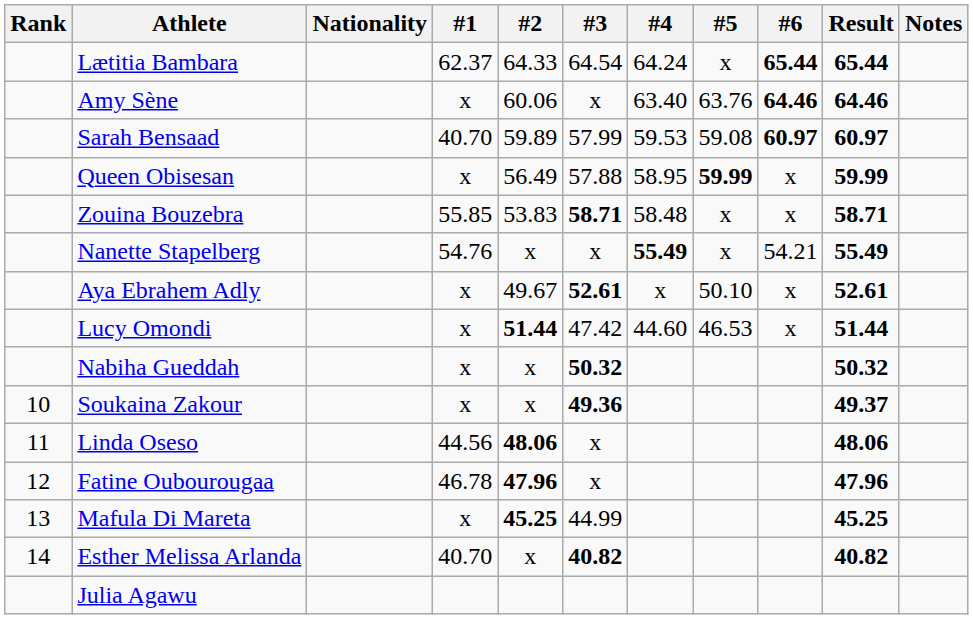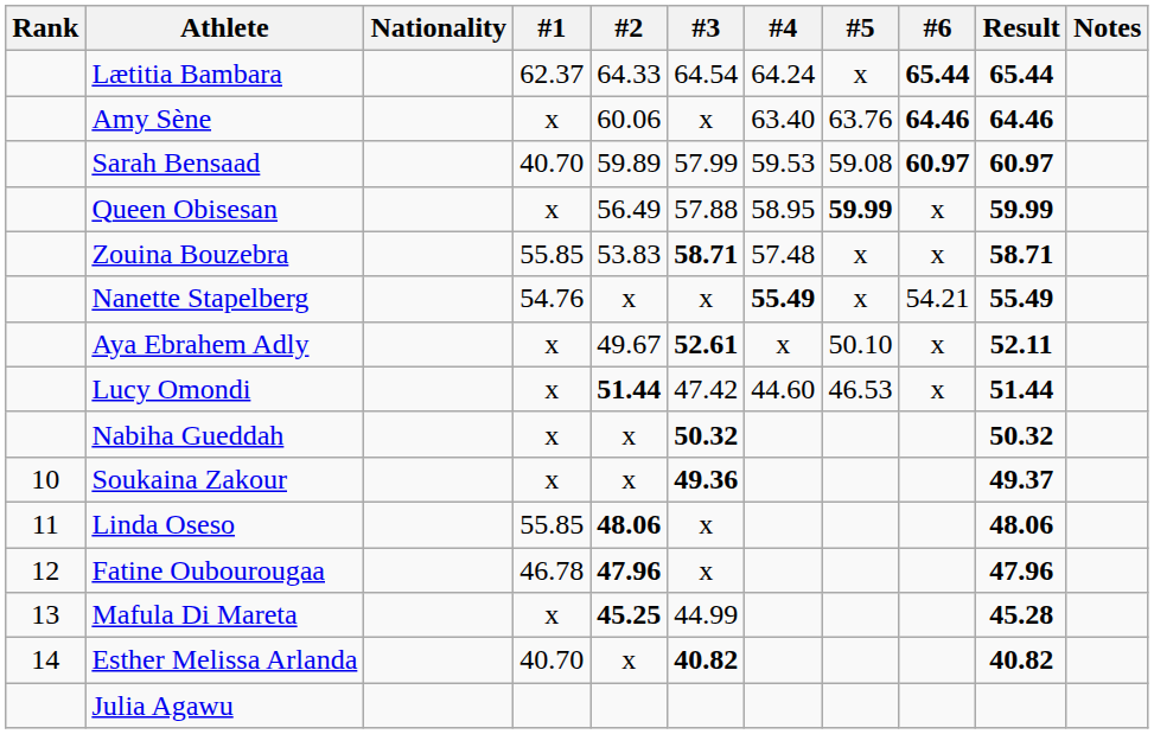 <table class="wikitable sortable" style="text-align:center">
 <tr>
 <th>Rank</th>
 <th>Athlete</th>
 <th>Nationality</th>
 <th>#1</th>
 <th>#2</th>
 <th>#3</th>
 <th>#4</th>
 <th>#5</th>
 <th>#6</th>
 <th>Result</th>
 <th>Notes</th>
 </tr>
 <tr>
 <td></td>
 <td align="left"><a href='#'>Lætitia Bambara</a></td>
 <td align=left></td>
 <td>62.37</td>
 <td>64.33</td>
 <td>64.54</td>
 <td>64.24</td>
 <td>x</td>
 <td><strong>65.44</strong></td>
 <td><strong>65.44</strong></td>
 <td></td>
 </tr>
 <tr>
 <td></td>
 <td align="left"><a href='#'>Amy Sène</a></td>
 <td align=left></td>
 <td>x</td>
 <td>60.06</td>
 <td>x</td>
 <td>63.40</td>
 <td>63.76</td>
 <td><strong>64.46</strong></td>
 <td><strong>64.46</strong></td>
 <td></td>
 </tr>
 <tr>
 <td></td>
 <td align="left"><a href='#'>Sarah Bensaad</a></td>
 <td align=left></td>
 <td>40.70</td>
 <td>59.89</td>
 <td>57.99</td>
 <td>59.53</td>
 <td>59.08</td>
 <td><strong>60.97</strong></td>
 <td><strong>60.97</strong></td>
 <td></td>
 </tr>
 <tr>
 <td></td>
 <td align="left"><a href='#'>Queen Obisesan</a></td>
 <td align=left></td>
 <td>x</td>
 <td>56.49</td>
 <td>57.88</td>
 <td>58.95</td>
 <td><strong>59.99</strong></td>
 <td>x</td>
 <td><strong>59.99</strong></td>
 <td></td>
 </tr>
 <tr>
 <td></td>
 <td align="left"><a href='#'>Zouina Bouzebra</a></td>
 <td align=left></td>
 <td>55.85</td>
 <td>53.83</td>
 <td><strong>58.71</strong></td>
-<td>58.48</td>
+<td>57.48</td>
 <td>x</td>
 <td>x</td>
 <td><strong>58.71</strong></td>
 <td></td>
 </tr>
 <tr>
 <td></td>
 <td align="left"><a href='#'>Nanette Stapelberg</a></td>
 <td align=left></td>
 <td>54.76</td>
 <td>x</td>
 <td>x</td>
 <td><strong>55.49</strong></td>
 <td>x</td>
 <td>54.21</td>
 <td><strong>55.49</strong></td>
 <td></td>
 </tr>
 <tr>
 <td></td>
 <td align="left"><a href='#'>Aya Ebrahem Adly</a></td>
 <td align=left></td>
 <td>x</td>
 <td>49.67</td>
 <td><strong>52.61</strong></td>
 <td>x</td>
 <td>50.10</td>
 <td>x</td>
-<td><strong>52.61</strong></td>
+<td><strong>52.11</strong></td>
 <td></td>
 </tr>
 <tr>
 <td></td>
 <td align="left"><a href='#'>Lucy Omondi</a></td>
 <td align=left></td>
 <td>x</td>
 <td><strong>51.44</strong></td>
 <td>47.42</td>
 <td>44.60</td>
 <td>46.53</td>
 <td>x</td>
 <td><strong>51.44</strong></td>
 <td></td>
 </tr>
 <tr>
 <td></td>
 <td align="left"><a href='#'>Nabiha Gueddah</a></td>
 <td align=left></td>
 <td>x</td>
 <td>x</td>
 <td><strong>50.32</strong></td>
 <td></td>
 <td></td>
 <td></td>
 <td><strong>50.32</strong></td>
 <td></td>
 </tr>
 <tr>
 <td>10</td>
 <td align="left"><a href='#'>Soukaina Zakour</a></td>
 <td align=left></td>
 <td>x</td>
 <td>x</td>
 <td><strong>49.36</strong></td>
 <td></td>
 <td></td>
 <td></td>
 <td><strong>49.37</strong></td>
 <td></td>
 </tr>
 <tr>
 <td>11</td>
 <td align="left"><a href='#'>Linda Oseso</a></td>
 <td align=left></td>
-<td>44.56</td>
+<td>55.85</td>
 <td><strong>48.06</strong></td>
 <td>x</td>
 <td></td>
 <td></td>
 <td></td>
 <td><strong>48.06</strong></td>
 <td></td>
 </tr>
 <tr>
 <td>12</td>
 <td align="left"><a href='#'>Fatine Oubourougaa</a></td>
 <td align=left></td>
 <td>46.78</td>
 <td><strong>47.96</strong></td>
 <td>x</td>
 <td></td>
 <td></td>
 <td></td>
 <td><strong>47.96</strong></td>
 <td></td>
 </tr>
 <tr>
 <td>13</td>
 <td align="left"><a href='#'>Mafula Di Mareta</a></td>
 <td align=left></td>
 <td>x</td>
 <td><strong>45.25</strong></td>
 <td>44.99</td>
 <td></td>
 <td></td>
 <td></td>
-<td><strong>45.25</strong></td>
+<td><strong>45.28</strong></td>
 <td></td>
 </tr>
 <tr>
 <td>14</td>
 <td align="left"><a href='#'>Esther Melissa Arlanda</a></td>
 <td align=left></td>
 <td>40.70</td>
 <td>x</td>
 <td><strong>40.82</strong></td>
 <td></td>
 <td></td>
 <td></td>
 <td><strong>40.82</strong></td>
 <td></td>
 </tr>
 <tr>
 <td></td>
 <td align="left"><a href='#'>Julia Agawu</a></td>
 <td align=left></td>
 <td></td>
 <td></td>
 <td></td>
 <td></td>
 <td></td>
 <td></td>
 <td><strong></strong></td>
 <td></td>
 </tr>
 </table>
